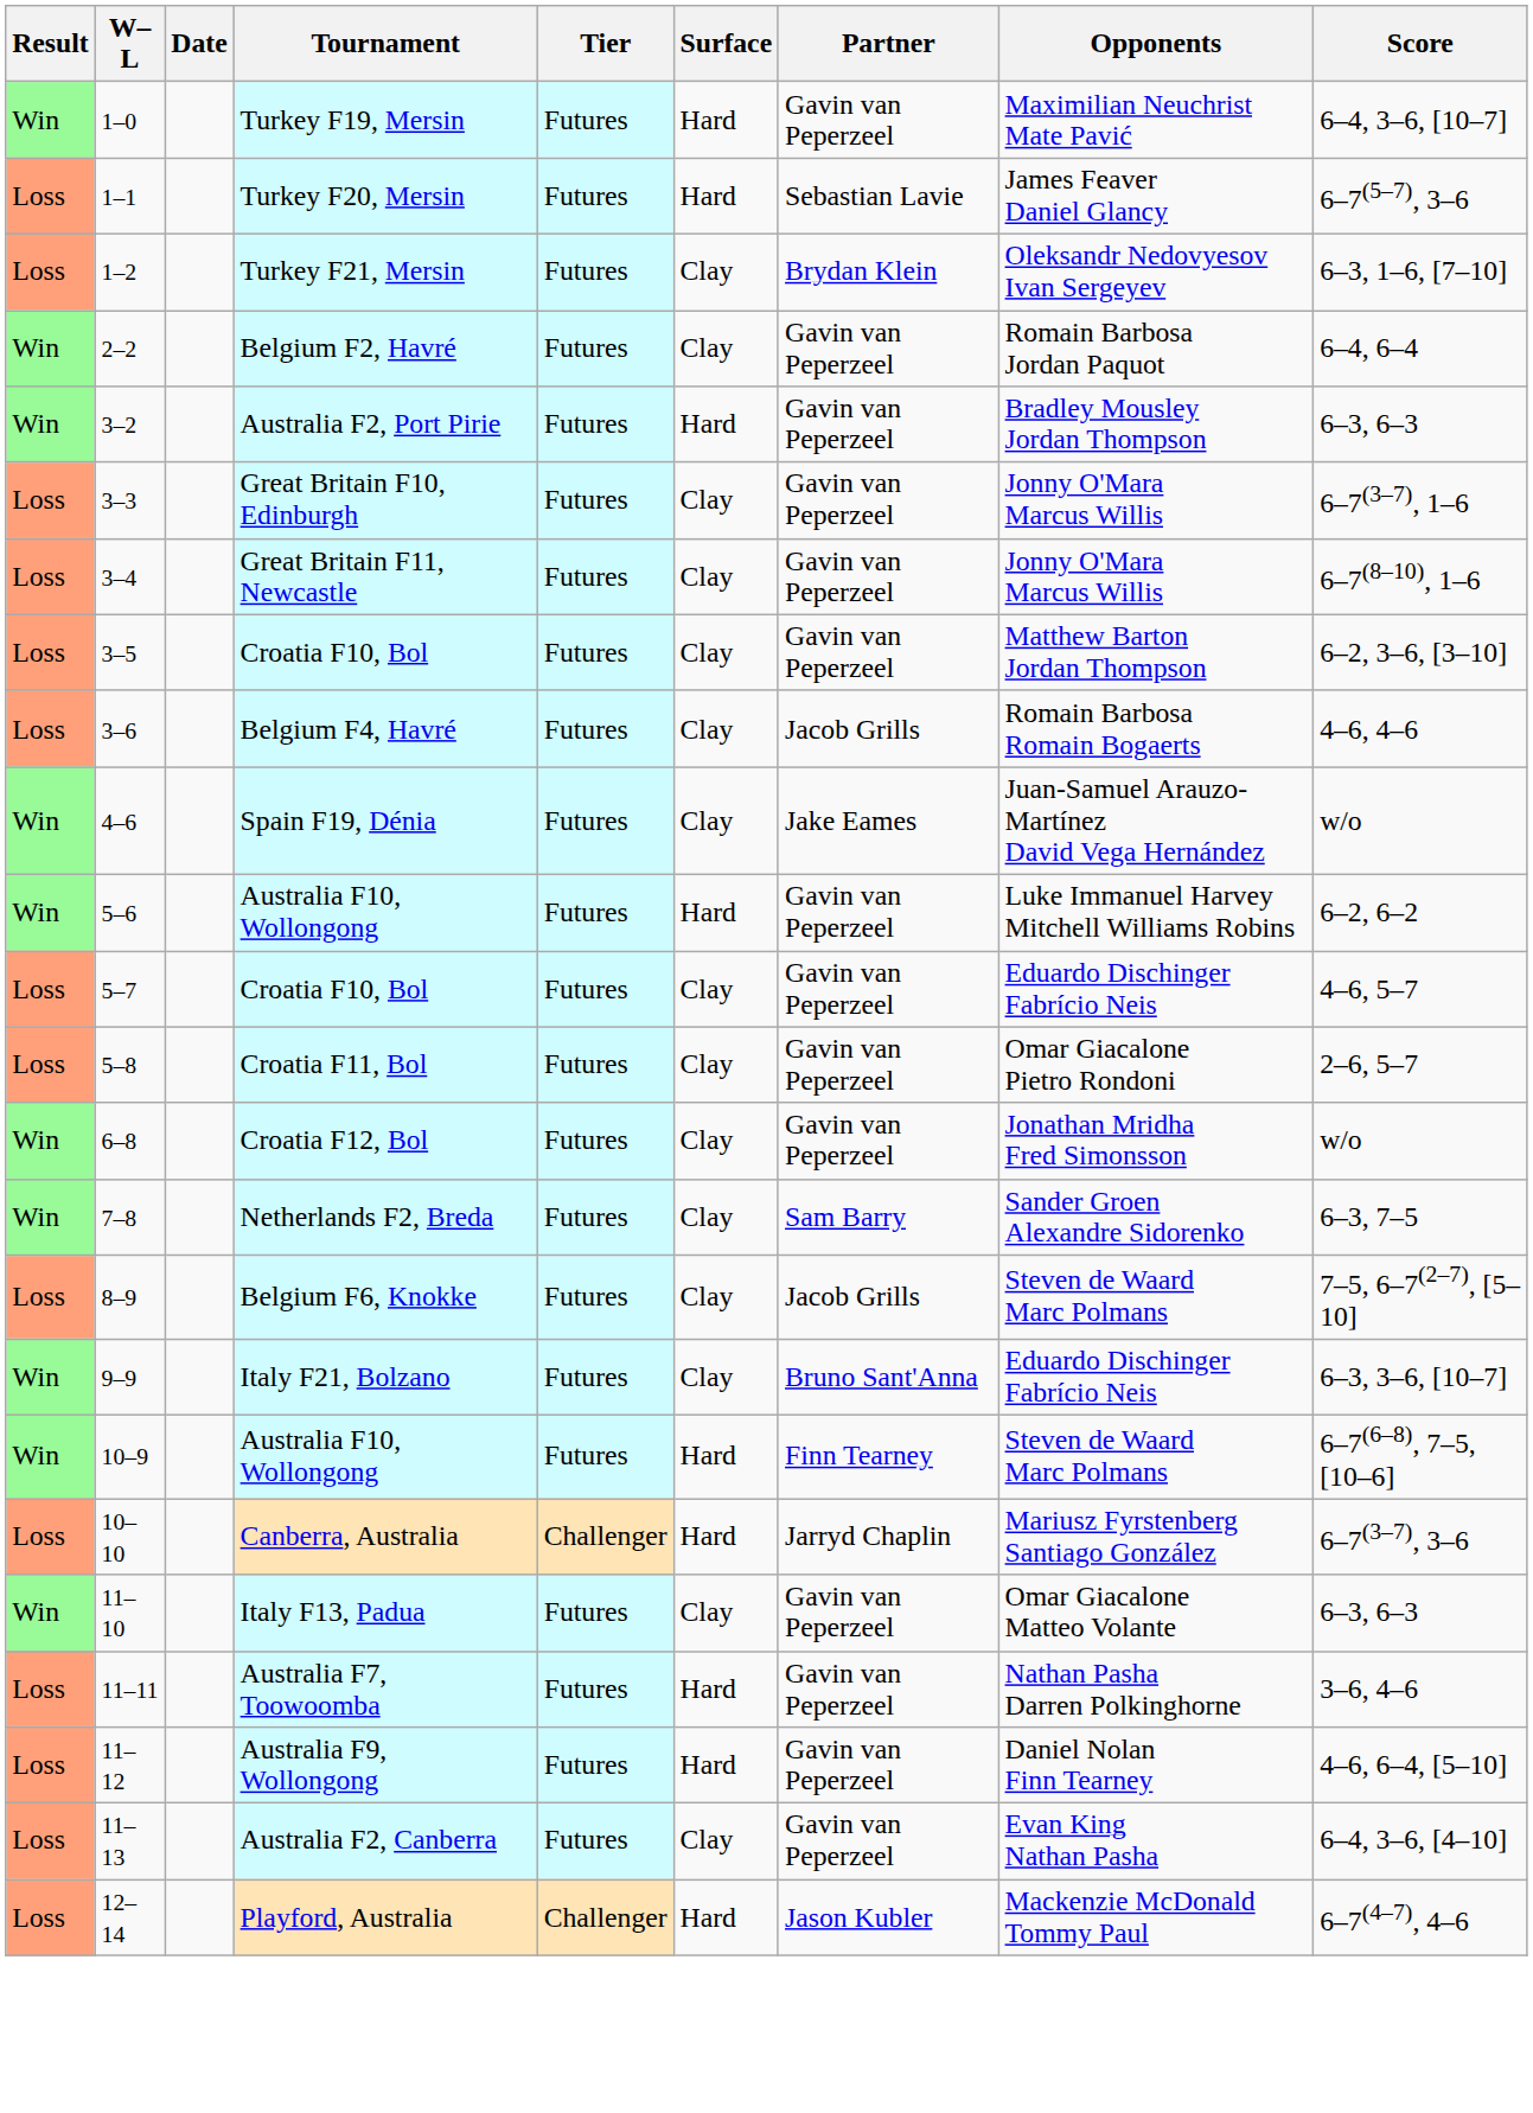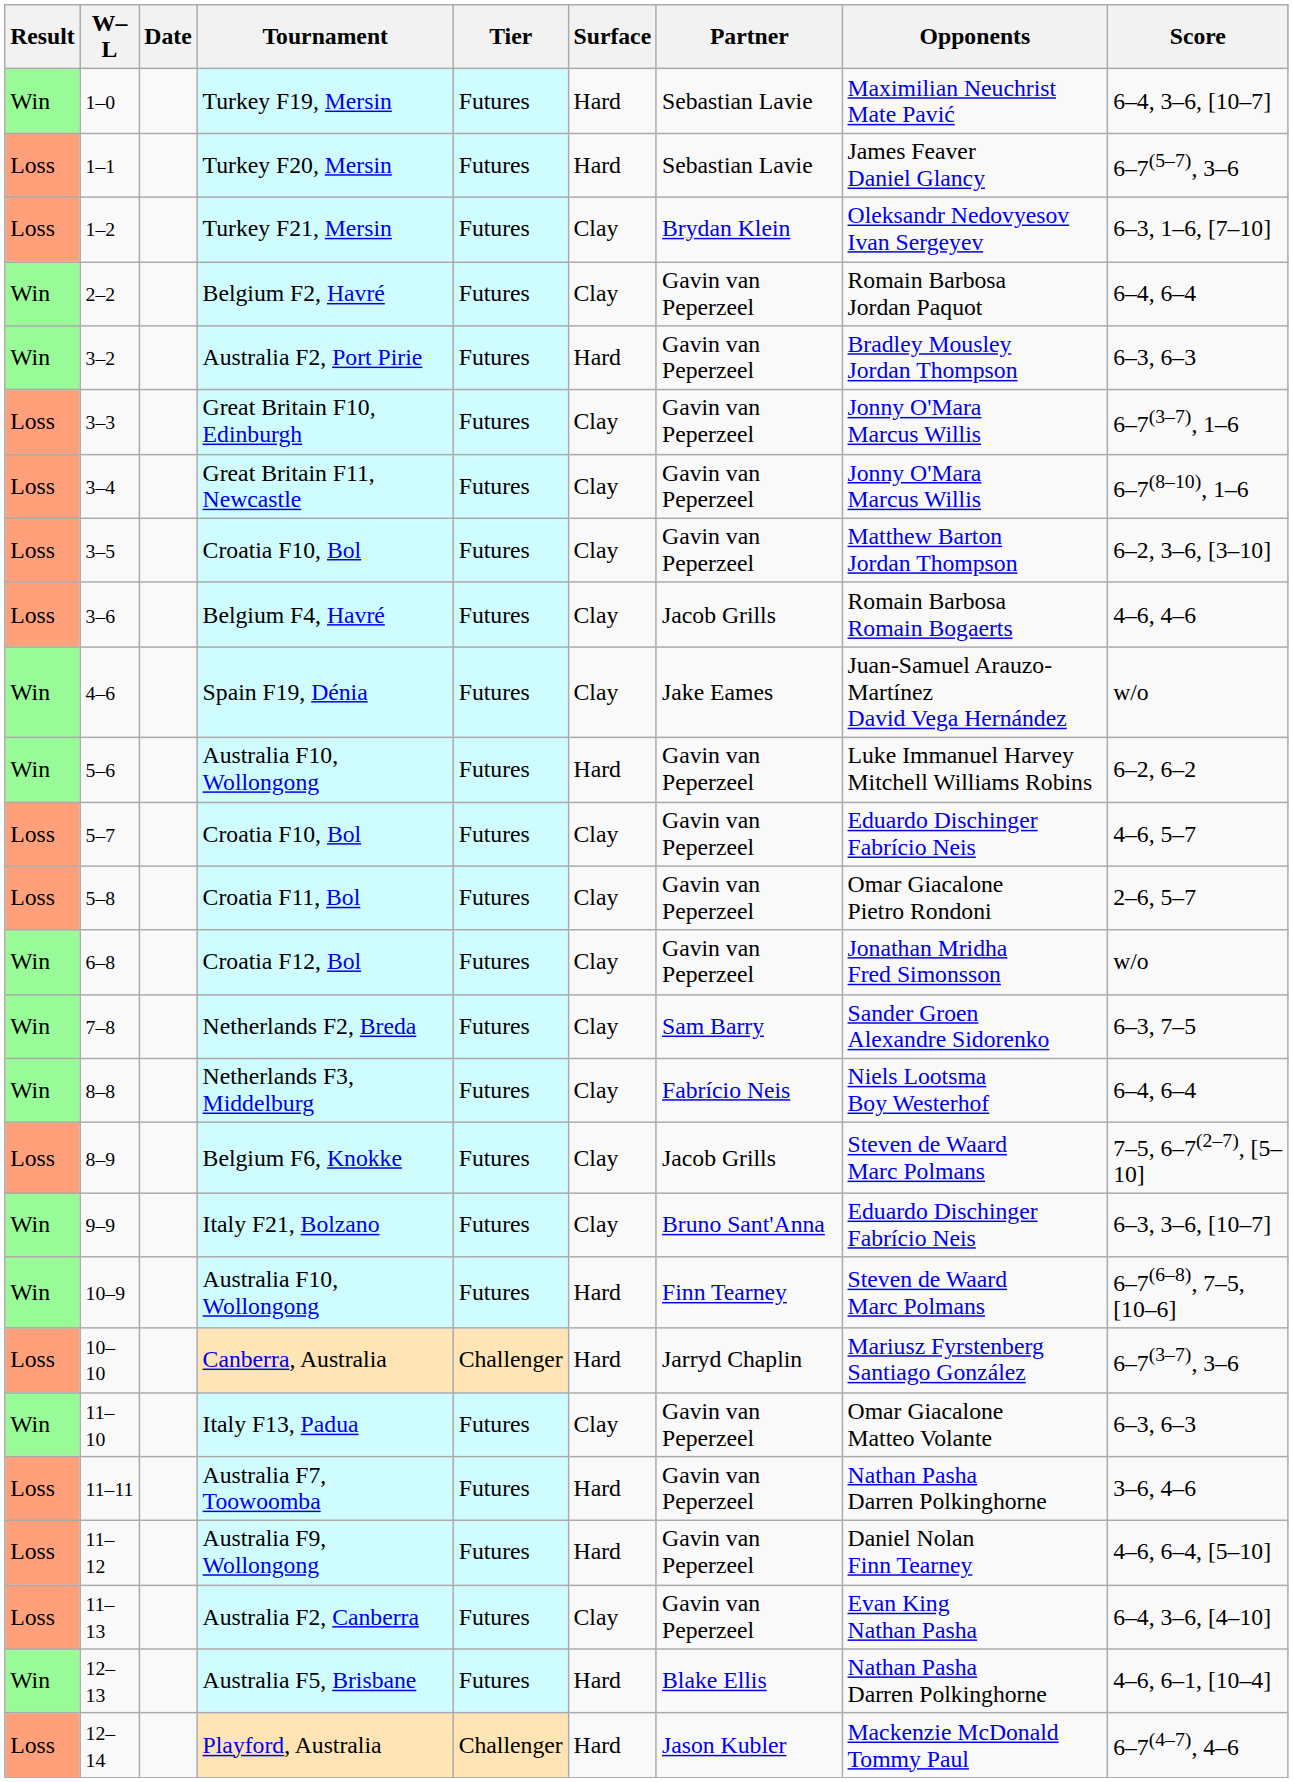 <table class="sortable wikitable">
 <tr>
 <th>Result</th>
 <th class="unsortable">W–L</th>
 <th>Date</th>
 <th>Tournament</th>
 <th>Tier</th>
 <th>Surface</th>
 <th>Partner</th>
 <th>Opponents</th>
 <th class="unsortable">Score</th>
 </tr>
 <tr>
 <td bgcolor=98FB98>Win</td>
 <td><small>1–0</small></td>
 <td></td>
 <td style="background:#cffcff;">Turkey F19, <a href='#'>Mersin</a></td>
 <td style="background:#cffcff;">Futures</td>
 <td>Hard</td>
-<td> Gavin van Peperzeel</td>
+<td> Sebastian Lavie</td>
 <td> <a href='#'>Maximilian Neuchrist</a><br> <a href='#'>Mate Pavić</a></td>
 <td>6–4, 3–6, [10–7]</td>
 </tr>
 <tr>
 <td bgcolor=FFA07A>Loss</td>
 <td><small>1–1</small></td>
 <td></td>
 <td style="background:#cffcff;">Turkey F20, <a href='#'>Mersin</a></td>
 <td style="background:#cffcff;">Futures</td>
 <td>Hard</td>
 <td> Sebastian Lavie</td>
 <td> James Feaver<br> <a href='#'>Daniel Glancy</a></td>
 <td>6–7<sup>(5–7)</sup>, 3–6</td>
 </tr>
 <tr>
 <td bgcolor=FFA07A>Loss</td>
 <td><small>1–2</small></td>
 <td></td>
 <td style="background:#cffcff;">Turkey F21, <a href='#'>Mersin</a></td>
 <td style="background:#cffcff;">Futures</td>
 <td>Clay</td>
 <td> <a href='#'>Brydan Klein</a></td>
 <td> <a href='#'>Oleksandr Nedovyesov</a><br> <a href='#'>Ivan Sergeyev</a></td>
 <td>6–3, 1–6, [7–10]</td>
 </tr>
 <tr>
 <td bgcolor=98FB98>Win</td>
 <td><small>2–2</small></td>
 <td></td>
 <td style="background:#cffcff;">Belgium F2, <a href='#'>Havré</a></td>
 <td style="background:#cffcff;">Futures</td>
 <td>Clay</td>
 <td> Gavin van Peperzeel</td>
 <td> Romain Barbosa<br> Jordan Paquot</td>
 <td>6–4, 6–4</td>
 </tr>
 <tr>
 <td bgcolor=98FB98>Win</td>
 <td><small>3–2</small></td>
 <td></td>
 <td style="background:#cffcff;">Australia F2, <a href='#'>Port Pirie</a></td>
 <td style="background:#cffcff;">Futures</td>
 <td>Hard</td>
 <td> Gavin van Peperzeel</td>
 <td> <a href='#'>Bradley Mousley</a><br> <a href='#'>Jordan Thompson</a></td>
 <td>6–3, 6–3</td>
 </tr>
 <tr>
 <td bgcolor=FFA07A>Loss</td>
 <td><small>3–3</small></td>
 <td></td>
 <td style="background:#cffcff;">Great Britain F10, <a href='#'>Edinburgh</a></td>
 <td style="background:#cffcff;">Futures</td>
 <td>Clay</td>
 <td> Gavin van Peperzeel</td>
 <td> <a href='#'>Jonny O'Mara</a><br> <a href='#'>Marcus Willis</a></td>
 <td>6–7<sup>(3–7)</sup>, 1–6</td>
 </tr>
 <tr>
 <td bgcolor=FFA07A>Loss</td>
 <td><small>3–4</small></td>
 <td></td>
 <td style="background:#cffcff;">Great Britain F11, <a href='#'>Newcastle</a></td>
 <td style="background:#cffcff;">Futures</td>
 <td>Clay</td>
 <td> Gavin van Peperzeel</td>
 <td> <a href='#'>Jonny O'Mara</a><br> <a href='#'>Marcus Willis</a></td>
 <td>6–7<sup>(8–10)</sup>, 1–6</td>
 </tr>
 <tr>
 <td bgcolor=FFA07A>Loss</td>
 <td><small>3–5</small></td>
 <td></td>
 <td style="background:#cffcff;">Croatia F10, <a href='#'>Bol</a></td>
 <td style="background:#cffcff;">Futures</td>
 <td>Clay</td>
 <td> Gavin van Peperzeel</td>
 <td> <a href='#'>Matthew Barton</a><br> <a href='#'>Jordan Thompson</a></td>
 <td>6–2, 3–6, [3–10]</td>
 </tr>
 <tr>
 <td bgcolor=FFA07A>Loss</td>
 <td><small>3–6</small></td>
 <td></td>
 <td style="background:#cffcff;">Belgium F4, <a href='#'>Havré</a></td>
 <td style="background:#cffcff;">Futures</td>
 <td>Clay</td>
 <td> Jacob Grills</td>
 <td> Romain Barbosa<br> <a href='#'>Romain Bogaerts</a></td>
 <td>4–6, 4–6</td>
 </tr>
 <tr>
 <td bgcolor=98FB98>Win</td>
 <td><small>4–6</small></td>
 <td></td>
 <td style="background:#cffcff;">Spain F19, <a href='#'>Dénia</a></td>
 <td style="background:#cffcff;">Futures</td>
 <td>Clay</td>
 <td> Jake Eames</td>
 <td> Juan-Samuel Arauzo-Martínez<br> <a href='#'>David Vega Hernández</a></td>
 <td>w/o</td>
 </tr>
 <tr>
 <td bgcolor=98FB98>Win</td>
 <td><small>5–6</small></td>
 <td></td>
 <td style="background:#cffcff;">Australia F10, <a href='#'>Wollongong</a></td>
 <td style="background:#cffcff;">Futures</td>
 <td>Hard</td>
 <td> Gavin van Peperzeel</td>
 <td> Luke Immanuel Harvey<br> Mitchell Williams Robins</td>
 <td>6–2, 6–2</td>
 </tr>
 <tr>
 <td bgcolor=FFA07A>Loss</td>
 <td><small>5–7</small></td>
 <td></td>
 <td style="background:#cffcff;">Croatia F10, <a href='#'>Bol</a></td>
 <td style="background:#cffcff;">Futures</td>
 <td>Clay</td>
 <td> Gavin van Peperzeel</td>
 <td> <a href='#'>Eduardo Dischinger</a><br> <a href='#'>Fabrício Neis</a></td>
 <td>4–6, 5–7</td>
 </tr>
 <tr>
 <td bgcolor=FFA07A>Loss</td>
 <td><small>5–8</small></td>
 <td></td>
 <td style="background:#cffcff;">Croatia F11, <a href='#'>Bol</a></td>
 <td style="background:#cffcff;">Futures</td>
 <td>Clay</td>
 <td> Gavin van Peperzeel</td>
 <td> Omar Giacalone<br> Pietro Rondoni</td>
 <td>2–6, 5–7</td>
 </tr>
 <tr>
 <td bgcolor=98FB98>Win</td>
 <td><small>6–8</small></td>
 <td></td>
 <td style="background:#cffcff;">Croatia F12, <a href='#'>Bol</a></td>
 <td style="background:#cffcff;">Futures</td>
 <td>Clay</td>
 <td> Gavin van Peperzeel</td>
 <td> <a href='#'>Jonathan Mridha</a><br> <a href='#'>Fred Simonsson</a></td>
 <td>w/o</td>
 </tr>
 <tr>
 <td bgcolor=98FB98>Win</td>
 <td><small>7–8</small></td>
 <td></td>
 <td style="background:#cffcff;">Netherlands F2, <a href='#'>Breda</a></td>
 <td style="background:#cffcff;">Futures</td>
 <td>Clay</td>
 <td> <a href='#'>Sam Barry</a></td>
 <td> <a href='#'>Sander Groen</a><br> <a href='#'>Alexandre Sidorenko</a></td>
 <td>6–3, 7–5</td>
 </tr>
 <tr>
+<td bgcolor=98FB98>Win</td>
+<td><small>8–8</small></td>
+<td></td>
+<td style="background:#cffcff;">Netherlands F3, <a href='#'>Middelburg</a></td>
+<td style="background:#cffcff;">Futures</td>
+<td>Clay</td>
+<td> <a href='#'>Fabrício Neis</a></td>
+<td> <a href='#'>Niels Lootsma</a><br> <a href='#'>Boy Westerhof</a></td>
+<td>6–4, 6–4</td>
+</tr>
+<tr>
 <td bgcolor=FFA07A>Loss</td>
 <td><small>8–9</small></td>
 <td></td>
 <td style="background:#cffcff;">Belgium F6, <a href='#'>Knokke</a></td>
 <td style="background:#cffcff;">Futures</td>
 <td>Clay</td>
 <td> Jacob Grills</td>
 <td> <a href='#'>Steven de Waard</a><br> <a href='#'>Marc Polmans</a></td>
 <td>7–5, 6–7<sup>(2–7)</sup>, [5–10]</td>
 </tr>
 <tr>
 <td bgcolor=98FB98>Win</td>
 <td><small>9–9</small></td>
 <td></td>
 <td style="background:#cffcff;">Italy F21, <a href='#'>Bolzano</a></td>
 <td style="background:#cffcff;">Futures</td>
 <td>Clay</td>
 <td> <a href='#'>Bruno Sant'Anna</a></td>
 <td> <a href='#'>Eduardo Dischinger</a><br> <a href='#'>Fabrício Neis</a></td>
 <td>6–3, 3–6, [10–7]</td>
 </tr>
 <tr>
 <td bgcolor=98FB98>Win</td>
 <td><small>10–9</small></td>
 <td></td>
 <td style="background:#cffcff;">Australia F10, <a href='#'>Wollongong</a></td>
 <td style="background:#cffcff;">Futures</td>
 <td>Hard</td>
 <td> <a href='#'>Finn Tearney</a></td>
 <td> <a href='#'>Steven de Waard</a><br> <a href='#'>Marc Polmans</a></td>
 <td>6–7<sup>(6–8)</sup>, 7–5, [10–6]</td>
 </tr>
 <tr>
 <td bgcolor=FFA07A>Loss</td>
 <td><small>10–10</small></td>
 <td><a href='#'></a></td>
 <td style="background:moccasin;"><a href='#'>Canberra</a>, Australia</td>
 <td style="background:moccasin;">Challenger</td>
 <td>Hard</td>
 <td> Jarryd Chaplin</td>
 <td> <a href='#'>Mariusz Fyrstenberg</a><br> <a href='#'>Santiago González</a></td>
 <td>6–7<sup>(3–7)</sup>, 3–6</td>
 </tr>
 <tr>
 <td bgcolor=98FB98>Win</td>
 <td><small>11–10</small></td>
 <td></td>
 <td style="background:#cffcff;">Italy F13, <a href='#'>Padua</a></td>
 <td style="background:#cffcff;">Futures</td>
 <td>Clay</td>
 <td> Gavin van Peperzeel</td>
 <td> Omar Giacalone<br> Matteo Volante</td>
 <td>6–3, 6–3</td>
 </tr>
 <tr>
 <td bgcolor=FFA07A>Loss</td>
 <td><small>11–11</small></td>
 <td></td>
 <td style="background:#cffcff;">Australia F7, <a href='#'>Toowoomba</a></td>
 <td style="background:#cffcff;">Futures</td>
 <td>Hard</td>
 <td> Gavin van Peperzeel</td>
 <td> <a href='#'>Nathan Pasha</a><br> Darren Polkinghorne</td>
 <td>3–6, 4–6</td>
 </tr>
 <tr>
 <td bgcolor=FFA07A>Loss</td>
 <td><small>11–12</small></td>
 <td></td>
 <td style="background:#cffcff;">Australia F9, <a href='#'>Wollongong</a></td>
 <td style="background:#cffcff;">Futures</td>
 <td>Hard</td>
 <td> Gavin van Peperzeel</td>
 <td> Daniel Nolan<br> <a href='#'>Finn Tearney</a></td>
 <td>4–6, 6–4, [5–10]</td>
 </tr>
 <tr>
 <td bgcolor=FFA07A>Loss</td>
 <td><small>11–13</small></td>
 <td></td>
 <td style="background:#cffcff;">Australia F2, <a href='#'>Canberra</a></td>
 <td style="background:#cffcff;">Futures</td>
 <td>Clay</td>
 <td> Gavin van Peperzeel</td>
 <td> <a href='#'>Evan King</a><br> <a href='#'>Nathan Pasha</a></td>
 <td>6–4, 3–6, [4–10]</td>
 </tr>
 <tr>
+<td bgcolor=98FB98>Win</td>
+<td><small>12–13</small></td>
+<td></td>
+<td style="background:#cffcff;">Australia F5, <a href='#'>Brisbane</a></td>
+<td style="background:#cffcff;">Futures</td>
+<td>Hard</td>
+<td> <a href='#'>Blake Ellis</a></td>
+<td> <a href='#'>Nathan Pasha</a><br> Darren Polkinghorne</td>
+<td>4–6, 6–1, [10–4]</td>
+</tr>
+<tr>
 <td bgcolor=FFA07A>Loss</td>
 <td><small>12–14</small></td>
 <td><a href='#'></a></td>
 <td style="background:moccasin;"><a href='#'>Playford</a>, Australia</td>
 <td style="background:moccasin;">Challenger</td>
 <td>Hard</td>
 <td> <a href='#'>Jason Kubler</a></td>
 <td> <a href='#'>Mackenzie McDonald</a><br> <a href='#'>Tommy Paul</a></td>
 <td>6–7<sup>(4–7)</sup>, 4–6</td>
 </tr>
 </table>
